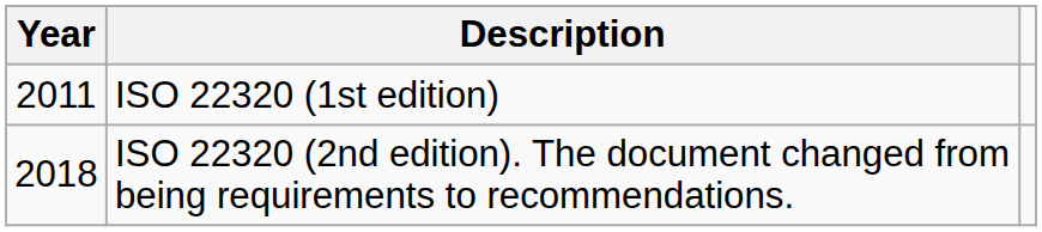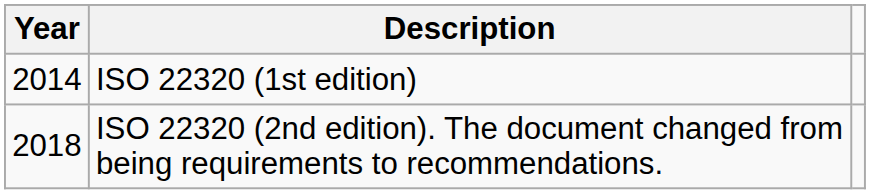 <table class = "wikitable" font-size = 95%; width = 50%; background-color = transparent>
 <tr>
 <th>Year</th>
 <th>Description</th>
 </tr>
 <tr>
-<td align = "center">2011</td>
+<td align = "center">2014</td>
 <td>ISO 22320 (1st edition)</td>
 <td></td>
 </tr>
 <tr>
 <td align = "center">2018</td>
 <td>ISO 22320 (2nd edition). The document changed from being requirements to recommendations.</td>
 <td></td>
 </tr>
 </table>
